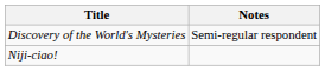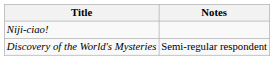 <table class="wikitable">
 <tr>
 <th>Title</th>
 <th>Notes</th>
 </tr>
 <tr>
+<td><em>Niji-ciao!</em></td>
+<td></td>
+</tr>
+<tr>
 <td><em>Discovery of the World's Mysteries</em></td>
 <td>Semi-regular respondent</td>
 </tr>
-<tr>
-<td><em>Niji-ciao!</em></td>
-<td></td>
-</tr>
 </table>
